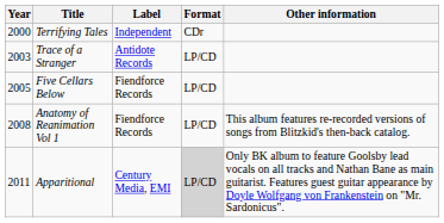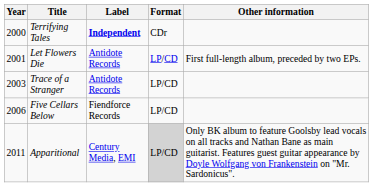 <table class="wikitable">
 <tr>
 <th>Year</th>
 <th>Title</th>
 <th>Label</th>
 <th>Format</th>
 <th>Other information</th>
 </tr>
 <tr>
 <td>2000</td>
 <td><em>Terrifying Tales</em></td>
-<td><a href='#'>Independent</a></td>
+<td><strong><a href='#'>Independent</a></strong></td>
 <td>CDr</td>
+</tr>
+<tr>
+<td>2001</td>
+<td><em>Let Flowers Die</em></td>
+<td><a href='#'>Antidote Records</a></td>
+<td><a href='#'>LP</a>/<a href='#'>CD</a></td>
+<td>First full-length album, preceded by two EPs.</td>
 </tr>
 <tr>
 <td>2003</td>
 <td><em>Trace of a Stranger</em></td>
 <td><a href='#'>Antidote Records</a></td>
 <td>LP/CD</td>
 <td></td>
 </tr>
 <tr>
-<td>2005</td>
+<td>2006</td>
 <td><em>Five Cellars Below</em></td>
 <td>Fiendforce Records</td>
 <td>LP/CD</td>
 <td></td>
-</tr>
-<tr>
-<td>2008</td>
-<td><em>Anatomy of Reanimation Vol 1</em></td>
-<td>Fiendforce Records</td>
-<td>LP/CD</td>
-<td>This album features re-recorded versions of songs from Blitzkid's then-back catalog.</td>
 </tr>
 <tr>
 <td>2011</td>
 <td><em>Apparitional</em></td>
 <td><a href='#'>Century Media</a>, <a href='#'>EMI</a></td>
 <td style="background: lightgrey;">LP/CD</td>
 <td>Only BK album to feature Goolsby lead vocals on all tracks and Nathan Bane as main guitarist. Features guest guitar appearance by <a href='#'>Doyle Wolfgang von Frankenstein</a> on "Mr. Sardonicus".</td>
 </tr>
 </table>
